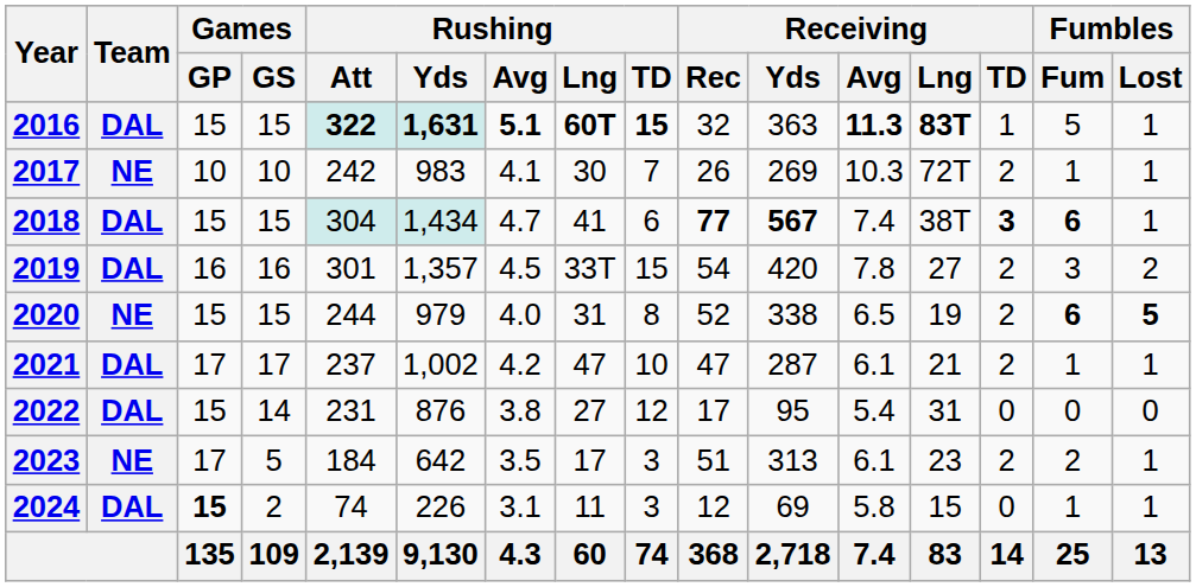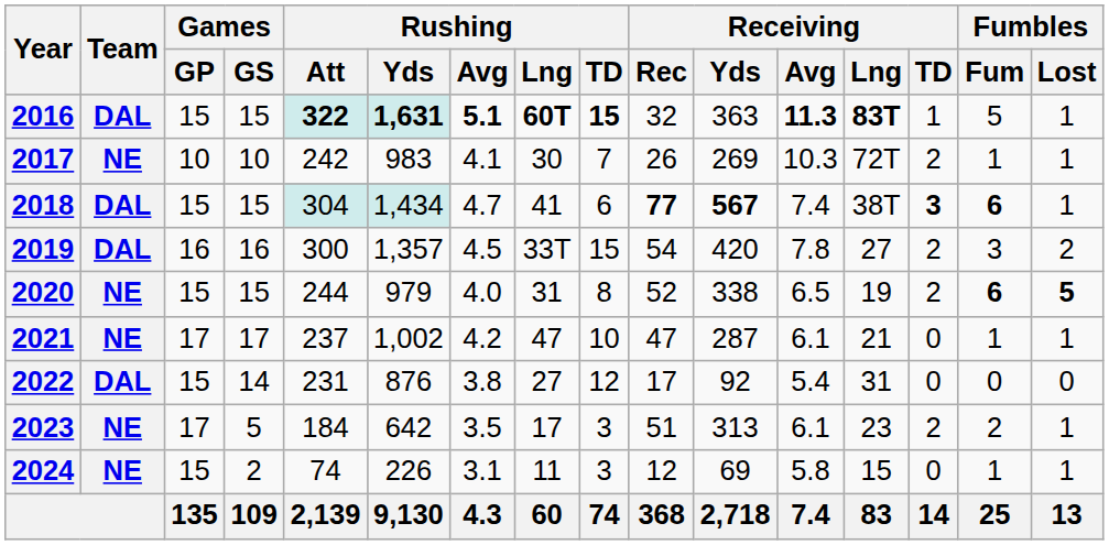 <table class="wikitable" style="text-align:center;">
 <tr>
 <th rowspan="2">Year</th>
 <th rowspan="2">Team</th>
 <th colspan="2">Games</th>
 <th colspan="5">Rushing</th>
 <th colspan="5">Receiving</th>
 <th colspan="2">Fumbles</th>
 </tr>
 <tr>
 <th>GP</th>
 <th>GS</th>
 <th>Att</th>
 <th>Yds</th>
 <th>Avg</th>
 <th>Lng</th>
 <th>TD</th>
 <th>Rec</th>
 <th>Yds</th>
 <th>Avg</th>
 <th>Lng</th>
 <th>TD</th>
 <th>Fum</th>
 <th>Lost</th>
 </tr>
 <tr>
 <th><a href='#'>2016</a></th>
 <th><a href='#'>DAL</a></th>
 <td>15</td>
 <td>15</td>
 <td style="background:#cfecec;"><strong>322</strong></td>
 <td style="background:#cfecec;"><strong>1,631</strong></td>
 <td><strong>5.1</strong></td>
 <td><strong>60T</strong></td>
 <td><strong>15</strong></td>
 <td>32</td>
 <td>363</td>
 <td><strong>11.3</strong></td>
 <td><strong>83T</strong></td>
 <td>1</td>
 <td>5</td>
 <td>1</td>
 </tr>
 <tr>
 <th><a href='#'>2017</a></th>
 <th><a href='#'>NE</a></th>
 <td>10</td>
 <td>10</td>
 <td>242</td>
 <td>983</td>
 <td>4.1</td>
 <td>30</td>
 <td>7</td>
 <td>26</td>
 <td>269</td>
 <td>10.3</td>
 <td>72T</td>
 <td>2</td>
 <td>1</td>
 <td>1</td>
 </tr>
 <tr>
 <th><a href='#'>2018</a></th>
 <th><a href='#'>DAL</a></th>
 <td>15</td>
 <td>15</td>
 <td style="background:#cfecec;">304</td>
 <td style="background:#cfecec;">1,434</td>
 <td>4.7</td>
 <td>41</td>
 <td>6</td>
 <td><strong>77</strong></td>
 <td><strong>567</strong></td>
 <td>7.4</td>
 <td>38T</td>
 <td><strong>3</strong></td>
 <td><strong>6</strong></td>
 <td>1</td>
 </tr>
 <tr>
 <th><a href='#'>2019</a></th>
 <th><a href='#'>DAL</a></th>
 <td>16</td>
 <td>16</td>
-<td>301</td>
+<td>300</td>
 <td>1,357</td>
 <td>4.5</td>
 <td>33T</td>
 <td>15</td>
 <td>54</td>
 <td>420</td>
 <td>7.8</td>
 <td>27</td>
 <td>2</td>
 <td>3</td>
 <td>2</td>
 </tr>
 <tr>
 <th><a href='#'>2020</a></th>
 <th><a href='#'>NE</a></th>
 <td>15</td>
 <td>15</td>
 <td>244</td>
 <td>979</td>
 <td>4.0</td>
 <td>31</td>
 <td>8</td>
 <td>52</td>
 <td>338</td>
 <td>6.5</td>
 <td>19</td>
 <td>2</td>
 <td><strong>6</strong></td>
 <td><strong>5</strong></td>
 </tr>
 <tr>
 <th><a href='#'>2021</a></th>
-<th><a href='#'>DAL</a></th>
+<th><a href='#'>NE</a></th>
 <td>17</td>
 <td>17</td>
 <td>237</td>
 <td>1,002</td>
 <td>4.2</td>
 <td>47</td>
 <td>10</td>
 <td>47</td>
 <td>287</td>
 <td>6.1</td>
 <td>21</td>
-<td>2</td>
+<td>0</td>
 <td>1</td>
 <td>1</td>
 </tr>
 <tr>
 <th><a href='#'>2022</a></th>
 <th><a href='#'>DAL</a></th>
 <td>15</td>
 <td>14</td>
 <td>231</td>
 <td>876</td>
 <td>3.8</td>
 <td>27</td>
 <td>12</td>
 <td>17</td>
-<td>95</td>
+<td>92</td>
 <td>5.4</td>
 <td>31</td>
 <td>0</td>
 <td>0</td>
 <td>0</td>
 </tr>
 <tr>
 <th><a href='#'>2023</a></th>
 <th><a href='#'>NE</a></th>
 <td>17</td>
 <td>5</td>
 <td>184</td>
 <td>642</td>
 <td>3.5</td>
 <td>17</td>
 <td>3</td>
 <td>51</td>
 <td>313</td>
 <td>6.1</td>
 <td>23</td>
 <td>2</td>
 <td>2</td>
 <td>1</td>
 </tr>
 <tr>
 <th><a href='#'>2024</a></th>
-<th><a href='#'>DAL</a></th>
-<td><strong>15</strong></td>
+<th><a href='#'>NE</a></th>
+<td>15</td>
 <td>2</td>
 <td>74</td>
 <td>226</td>
 <td>3.1</td>
 <td>11</td>
 <td>3</td>
 <td>12</td>
 <td>69</td>
 <td>5.8</td>
 <td>15</td>
 <td>0</td>
 <td>1</td>
 <td>1</td>
 </tr>
 <tr>
 <th colspan="2"></th>
 <th>135</th>
 <th>109</th>
 <th>2,139</th>
 <th>9,130</th>
 <th>4.3</th>
 <th>60</th>
 <th>74</th>
 <th>368</th>
 <th>2,718</th>
 <th>7.4</th>
 <th>83</th>
 <th>14</th>
 <th>25</th>
 <th>13</th>
 </tr>
 </table>
